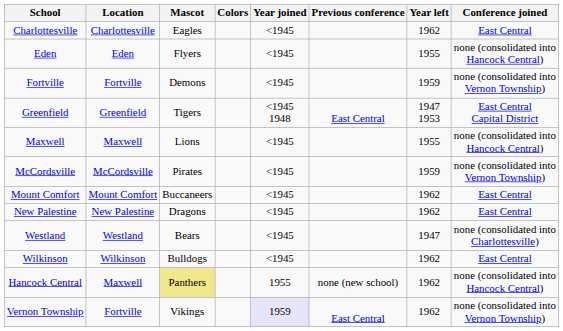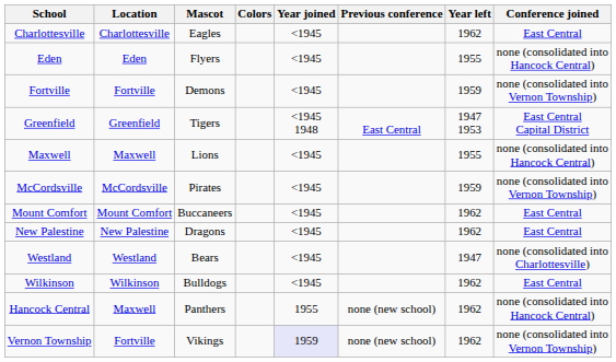 <table class="wikitable" style="text-align:center;">
 <tr>
 <th>School</th>
 <th>Location</th>
 <th>Mascot</th>
 <th>Colors</th>
 <th>Year joined</th>
 <th>Previous conference</th>
 <th>Year left</th>
 <th>Conference joined</th>
 </tr>
 <tr>
 <td><a href='#'>Charlottesville</a></td>
 <td><a href='#'>Charlottesville</a></td>
 <td>Eagles</td>
 <td> </td>
 <td><1945</td>
 <td></td>
 <td>1962</td>
 <td><a href='#'>East Central</a></td>
 </tr>
 <tr>
 <td><a href='#'>Eden</a></td>
 <td><a href='#'>Eden</a></td>
 <td>Flyers</td>
 <td> </td>
 <td><1945</td>
 <td></td>
 <td>1955</td>
 <td>none (consolidated into<br><a href='#'>Hancock Central</a>)</td>
 </tr>
 <tr>
 <td><a href='#'>Fortville</a></td>
 <td><a href='#'>Fortville</a></td>
 <td>Demons</td>
 <td> </td>
 <td><1945</td>
 <td></td>
 <td>1959</td>
 <td>none (consolidated into<br><a href='#'>Vernon Township</a>)</td>
 </tr>
 <tr>
 <td><a href='#'>Greenfield</a></td>
 <td><a href='#'>Greenfield</a></td>
 <td>Tigers</td>
 <td> </td>
 <td><1945<br>1948</td>
 <td><br><a href='#'>East Central</a></td>
 <td>1947<br>1953</td>
 <td><a href='#'>East Central</a><br><a href='#'>Capital District</a></td>
 </tr>
 <tr>
 <td><a href='#'>Maxwell</a></td>
 <td><a href='#'>Maxwell</a></td>
 <td>Lions</td>
 <td> </td>
 <td><1945</td>
 <td></td>
 <td>1955</td>
 <td>none (consolidated into<br><a href='#'>Hancock Central</a>)</td>
 </tr>
 <tr>
 <td><a href='#'>McCordsville</a></td>
 <td><a href='#'>McCordsville</a></td>
 <td>Pirates</td>
 <td> </td>
 <td><1945</td>
 <td></td>
 <td>1959</td>
 <td>none (consolidated into<br><a href='#'>Vernon Township</a>)</td>
 </tr>
 <tr>
 <td><a href='#'>Mount Comfort</a></td>
 <td><a href='#'>Mount Comfort</a></td>
 <td>Buccaneers</td>
 <td> </td>
 <td><1945</td>
 <td></td>
 <td>1962</td>
 <td><a href='#'>East Central</a></td>
 </tr>
 <tr>
 <td><a href='#'>New Palestine</a></td>
 <td><a href='#'>New Palestine</a></td>
 <td>Dragons</td>
 <td> </td>
 <td><1945</td>
 <td></td>
 <td>1962</td>
 <td><a href='#'>East Central</a></td>
 </tr>
 <tr>
 <td><a href='#'>Westland</a></td>
 <td><a href='#'>Westland</a></td>
 <td>Bears</td>
 <td> </td>
 <td><1945</td>
 <td></td>
 <td>1947</td>
 <td>none (consolidated into<br><a href='#'>Charlottesville</a>)</td>
 </tr>
 <tr>
 <td><a href='#'>Wilkinson</a></td>
 <td><a href='#'>Wilkinson</a></td>
 <td>Bulldogs</td>
 <td> </td>
 <td><1945</td>
 <td></td>
 <td>1962</td>
 <td><a href='#'>East Central</a></td>
 </tr>
 <tr>
 <td><a href='#'>Hancock Central</a></td>
 <td><a href='#'>Maxwell</a></td>
-<td style="background: khaki;">Panthers</td>
+<td>Panthers</td>
 <td> </td>
 <td>1955</td>
 <td>none (new school)</td>
 <td>1962</td>
 <td>none (consolidated into<br><a href='#'>Hancock Central</a>)</td>
 </tr>
 <tr>
 <td><a href='#'>Vernon Township</a></td>
 <td><a href='#'>Fortville</a></td>
 <td>Vikings</td>
 <td> </td>
 <td style="background: lavender;">1959</td>
-<td><br><a href='#'>East Central</a></td>
+<td>none (new school)</td>
 <td>1962</td>
 <td>none (consolidated into<br><a href='#'>Vernon Township</a>)</td>
 </tr>
 </table>
